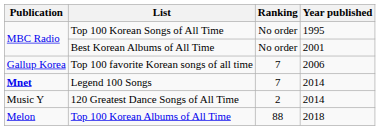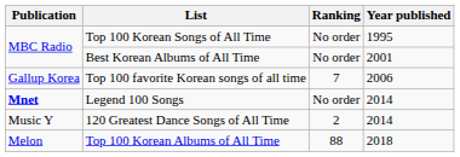 <table class="wikitable">
 <tr>
 <th>Publication</th>
 <th>List</th>
 <th>Ranking</th>
 <th>Year published</th>
 </tr>
 <tr>
 <td rowspan="2"><a href='#'>MBC Radio</a></td>
 <td>Top 100 Korean Songs of All Time</td>
 <td style="text-align:center;">No order</td>
 <td>1995</td>
 </tr>
 <tr>
 <td>Best Korean Albums of All Time</td>
 <td style="text-align:center;">No order</td>
 <td>2001</td>
 </tr>
 <tr>
 <td><a href='#'>Gallup Korea</a></td>
 <td>Top 100 favorite Korean songs of all time</td>
 <td style="text-align:center;">7</td>
 <td>2006</td>
 </tr>
 <tr>
 <td><strong><a href='#'>Mnet</a></strong></td>
 <td>Legend 100 Songs</td>
-<td style="text-align:center;">7</td>
+<td style="text-align:center;">No order</td>
 <td>2014</td>
 </tr>
 <tr>
 <td>Music Y</td>
 <td>120 Greatest Dance Songs of All Time</td>
 <td style="text-align:center;">2</td>
 <td>2014</td>
 </tr>
 <tr>
 <td><a href='#'>Melon</a></td>
 <td><a href='#'>Top 100 Korean Albums of All Time</a></td>
 <td style="text-align:center;">88</td>
 <td>2018</td>
 </tr>
 </table>
